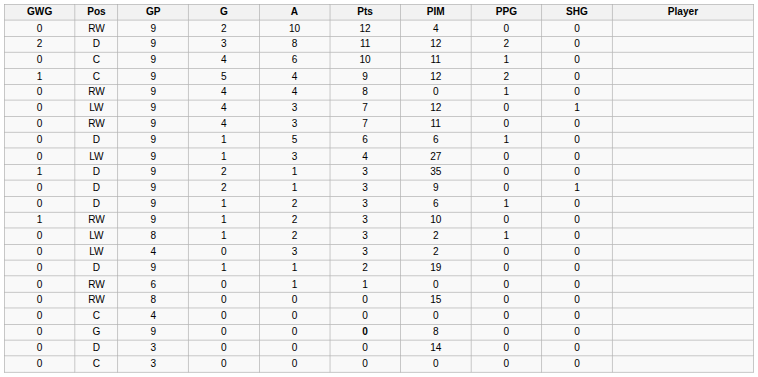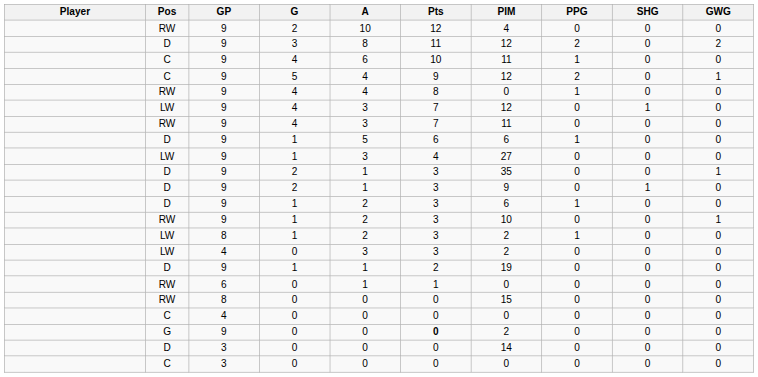 <table class="wikitable sortable" width="60%">
 <tr ALIGN="center">
-<th bgcolor="#DDDDFF" width="5%" title="Game-winning goals">GWG</th>
+<th bgcolor="#DDDDFF" width="10%">Player</th>
 <th bgcolor="#DDDDFF" width="3%" title="Position">Pos</th>
 <th bgcolor="#DDDDFF" width="5%" title="Games played">GP</th>
 <th bgcolor="#DDDDFF" width="5%" title="Goals">G</th>
 <th bgcolor="#DDDDFF" width="5%" title="Assists">A</th>
 <th bgcolor="#DDDDFF" width="5%" title="Points">Pts</th>
 <th bgcolor="#DDDDFF" width="5%" title="Penalties in minutes">PIM</th>
 <th bgcolor="#DDDDFF" width="5%" title="Power-play goals">PPG</th>
 <th bgcolor="#DDDDFF" width="5%" title="Short-handed goals">SHG</th>
-<th bgcolor="#DDDDFF" width="10%">Player</th>
+<th bgcolor="#DDDDFF" width="5%" title="Game-winning goals">GWG</th>
 </tr>
 <tr align="center">
-<td>0</td>
+<td align="right"></td>
 <td>RW</td>
 <td>9</td>
 <td>2</td>
 <td>10</td>
 <td>12</td>
 <td>4</td>
 <td>0</td>
 <td>0</td>
-<td align="right"></td>
+<td>0</td>
 </tr>
 <tr align="center">
-<td>2</td>
+<td align="right"></td>
 <td>D</td>
 <td>9</td>
 <td>3</td>
 <td>8</td>
 <td>11</td>
 <td>12</td>
 <td>2</td>
 <td>0</td>
-<td align="right"></td>
+<td>2</td>
 </tr>
 <tr align="center">
-<td>0</td>
+<td align="right"></td>
 <td>C</td>
 <td>9</td>
 <td>4</td>
 <td>6</td>
 <td>10</td>
 <td>11</td>
 <td>1</td>
 <td>0</td>
-<td align="right"></td>
+<td>0</td>
 </tr>
 <tr align="center">
-<td>1</td>
+<td align="right"></td>
 <td>C</td>
 <td>9</td>
 <td>5</td>
 <td>4</td>
 <td>9</td>
 <td>12</td>
 <td>2</td>
 <td>0</td>
-<td align="right"></td>
+<td>1</td>
 </tr>
 <tr align="center">
-<td>0</td>
+<td align="right"></td>
 <td>RW</td>
 <td>9</td>
 <td>4</td>
 <td>4</td>
 <td>8</td>
 <td>0</td>
 <td>1</td>
 <td>0</td>
-<td align="right"></td>
+<td>0</td>
 </tr>
 <tr align="center">
-<td>0</td>
+<td align="right"></td>
 <td>LW</td>
 <td>9</td>
 <td>4</td>
 <td>3</td>
 <td>7</td>
 <td>12</td>
 <td>0</td>
 <td>1</td>
-<td align="right"></td>
+<td>0</td>
 </tr>
 <tr align="center">
-<td>0</td>
+<td align="right"></td>
 <td>RW</td>
 <td>9</td>
 <td>4</td>
 <td>3</td>
 <td>7</td>
 <td>11</td>
 <td>0</td>
 <td>0</td>
-<td align="right"></td>
+<td>0</td>
 </tr>
 <tr align="center">
-<td>0</td>
+<td align="right"></td>
 <td>D</td>
 <td>9</td>
 <td>1</td>
 <td>5</td>
 <td>6</td>
 <td>6</td>
 <td>1</td>
 <td>0</td>
-<td align="right"></td>
+<td>0</td>
 </tr>
 <tr align="center">
-<td>0</td>
+<td align="right"></td>
 <td>LW</td>
 <td>9</td>
 <td>1</td>
 <td>3</td>
 <td>4</td>
 <td>27</td>
 <td>0</td>
 <td>0</td>
-<td align="right"></td>
+<td>0</td>
 </tr>
 <tr align="center">
-<td>1</td>
+<td align="right"></td>
 <td>D</td>
 <td>9</td>
 <td>2</td>
 <td>1</td>
 <td>3</td>
 <td>35</td>
 <td>0</td>
 <td>0</td>
-<td align="right"></td>
+<td>1</td>
 </tr>
 <tr align="center">
-<td>0</td>
+<td align="right"></td>
 <td>D</td>
 <td>9</td>
 <td>2</td>
 <td>1</td>
 <td>3</td>
 <td>9</td>
 <td>0</td>
 <td>1</td>
-<td align="right"></td>
+<td>0</td>
 </tr>
 <tr align="center">
-<td>0</td>
+<td align="right"></td>
 <td>D</td>
 <td>9</td>
 <td>1</td>
 <td>2</td>
 <td>3</td>
 <td>6</td>
 <td>1</td>
 <td>0</td>
-<td align="right"></td>
+<td>0</td>
 </tr>
 <tr align="center">
-<td>1</td>
+<td align="right"></td>
 <td>RW</td>
 <td>9</td>
 <td>1</td>
 <td>2</td>
 <td>3</td>
 <td>10</td>
 <td>0</td>
 <td>0</td>
-<td align="right"></td>
+<td>1</td>
 </tr>
 <tr align="center">
-<td>0</td>
+<td align="right"></td>
 <td>LW</td>
 <td>8</td>
 <td>1</td>
 <td>2</td>
 <td>3</td>
 <td>2</td>
 <td>1</td>
 <td>0</td>
-<td align="right"></td>
+<td>0</td>
 </tr>
 <tr align="center">
-<td>0</td>
+<td align="right"></td>
 <td>LW</td>
 <td>4</td>
 <td>0</td>
 <td>3</td>
 <td>3</td>
 <td>2</td>
 <td>0</td>
 <td>0</td>
-<td align="right"></td>
+<td>0</td>
 </tr>
 <tr align="center">
-<td>0</td>
+<td align="right"></td>
 <td>D</td>
 <td>9</td>
 <td>1</td>
 <td>1</td>
 <td>2</td>
 <td>19</td>
 <td>0</td>
 <td>0</td>
-<td align="right"></td>
+<td>0</td>
 </tr>
 <tr align="center">
-<td>0</td>
+<td align="right"></td>
 <td>RW</td>
 <td>6</td>
 <td>0</td>
 <td>1</td>
 <td>1</td>
 <td>0</td>
 <td>0</td>
 <td>0</td>
-<td align="right"></td>
+<td>0</td>
 </tr>
 <tr align="center">
-<td>0</td>
+<td align="right"></td>
 <td>RW</td>
 <td>8</td>
 <td>0</td>
 <td>0</td>
 <td>0</td>
 <td>15</td>
 <td>0</td>
 <td>0</td>
-<td align="right"></td>
+<td>0</td>
 </tr>
 <tr align="center">
-<td>0</td>
+<td align="right"></td>
 <td>C</td>
 <td>4</td>
 <td>0</td>
 <td>0</td>
 <td>0</td>
 <td>0</td>
 <td>0</td>
 <td>0</td>
-<td align="right"></td>
+<td>0</td>
 </tr>
 <tr align="center">
-<td>0</td>
+<td align="right"></td>
 <td>G</td>
 <td>9</td>
 <td>0</td>
 <td>0</td>
 <td><strong>0</strong></td>
-<td>8</td>
+<td>2</td>
 <td>0</td>
 <td>0</td>
-<td align="right"></td>
+<td>0</td>
 </tr>
 <tr align="center">
-<td>0</td>
+<td align="right"></td>
 <td>D</td>
 <td>3</td>
 <td>0</td>
 <td>0</td>
 <td>0</td>
 <td>14</td>
 <td>0</td>
 <td>0</td>
-<td align="right"></td>
+<td>0</td>
 </tr>
 <tr align="center">
-<td>0</td>
+<td align="right"></td>
 <td>C</td>
 <td>3</td>
 <td>0</td>
 <td>0</td>
 <td>0</td>
 <td>0</td>
 <td>0</td>
 <td>0</td>
-<td align="right"></td>
+<td>0</td>
 </tr>
 </table>
